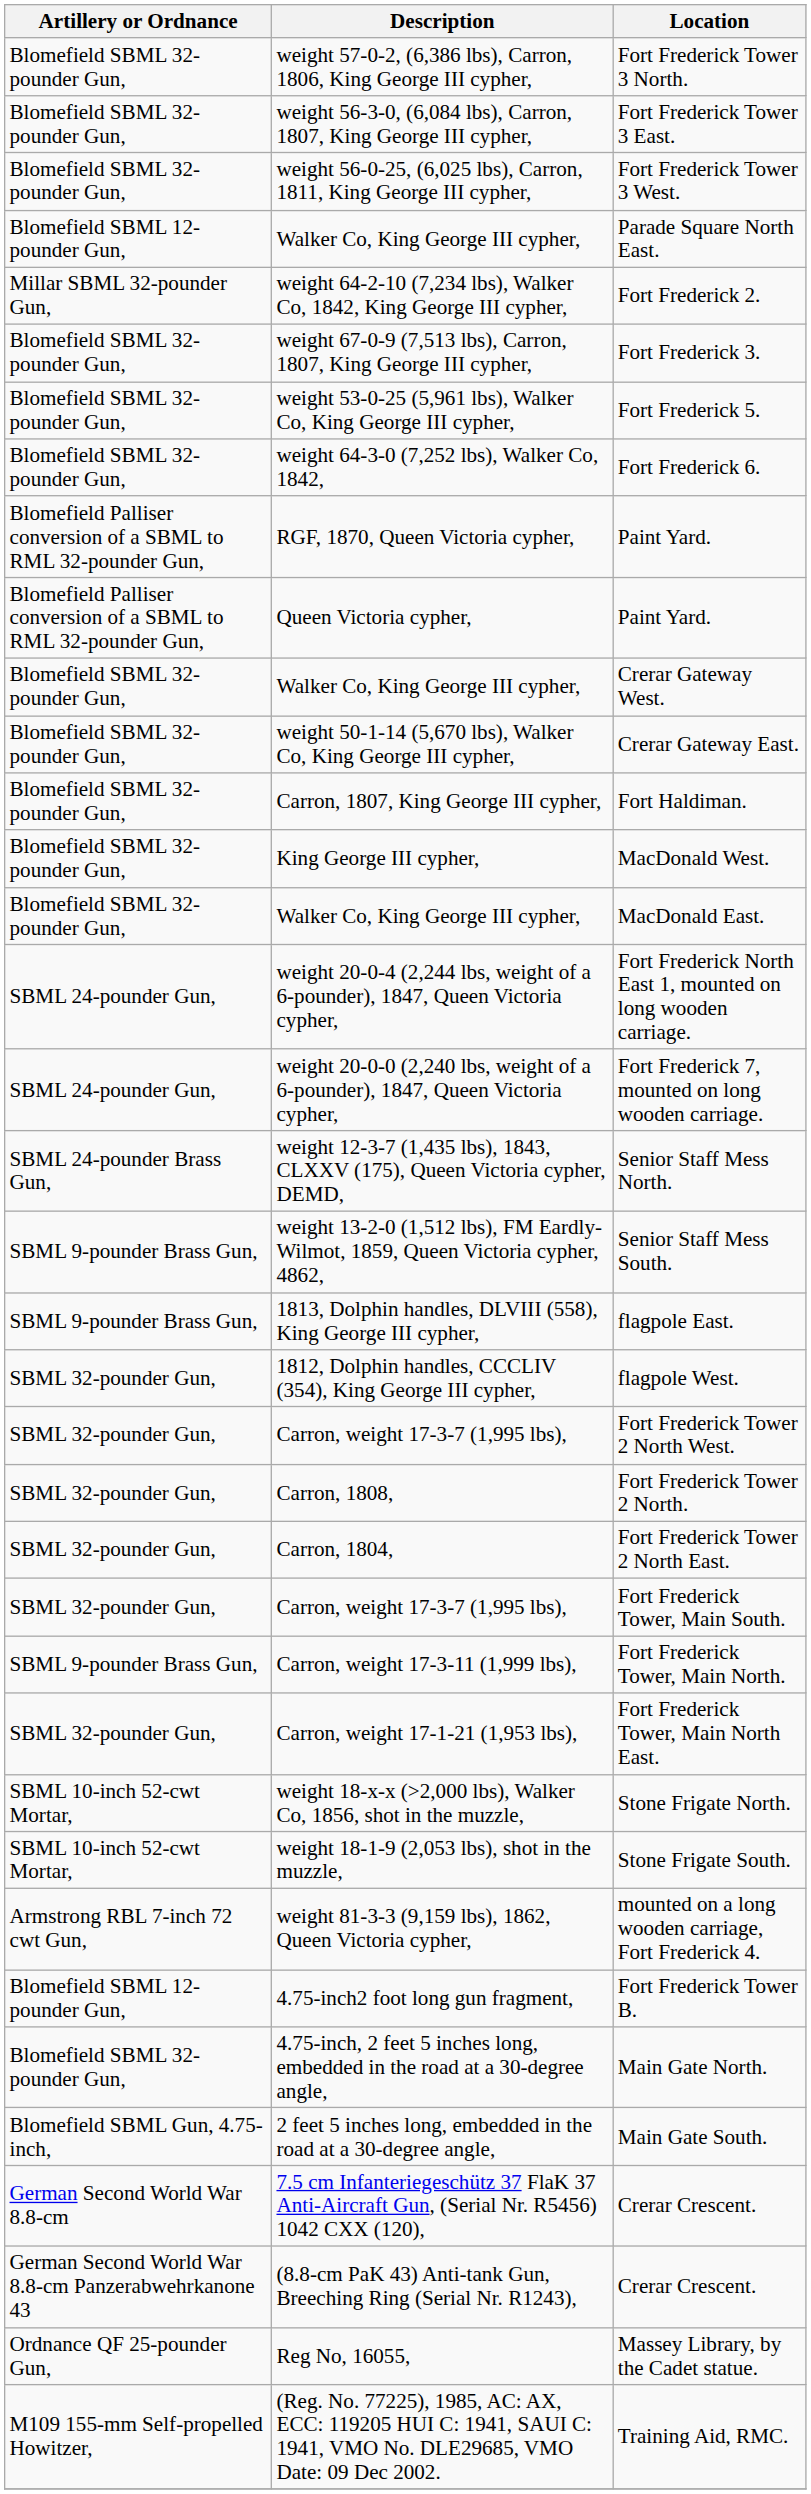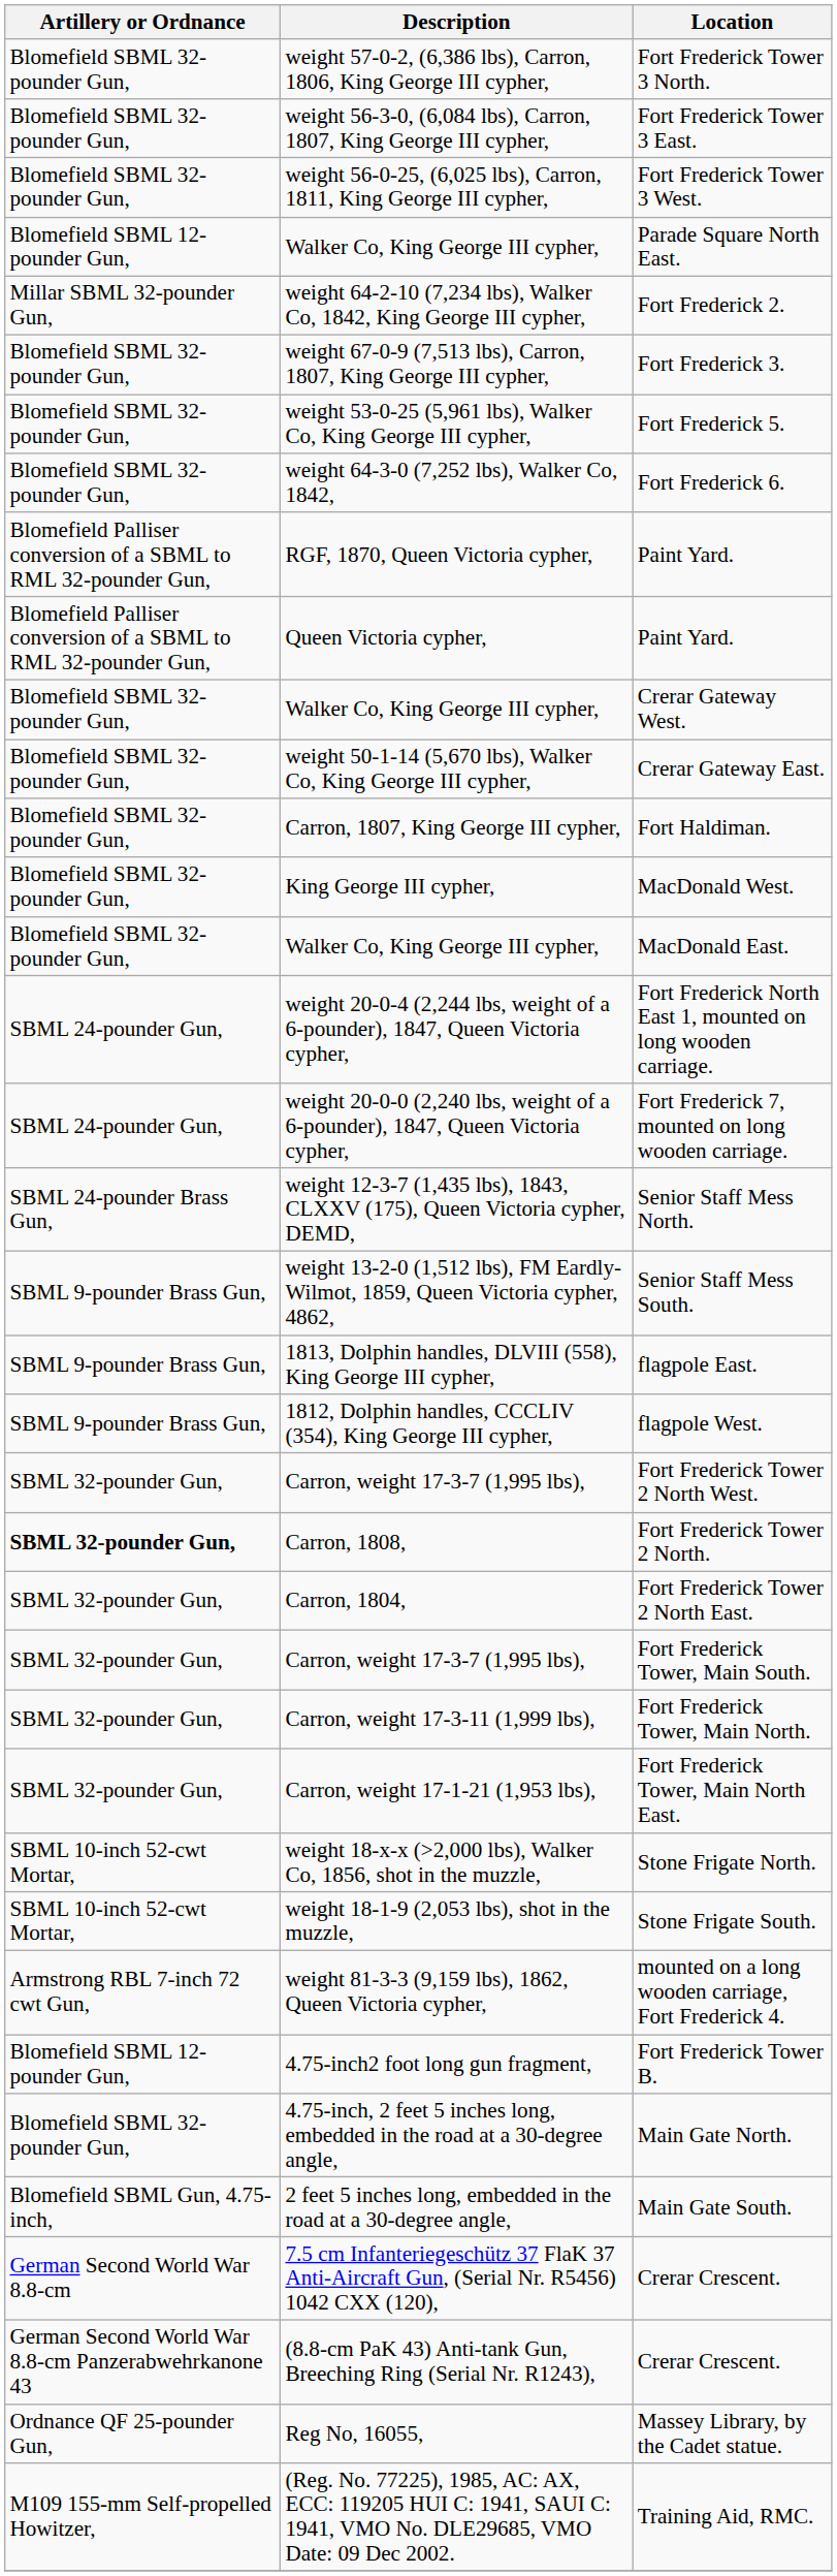 <table class="wikitable">
 <tr>
 <th>Artillery or Ordnance</th>
 <th>Description</th>
 <th>Location</th>
 </tr>
 <tr>
 <td>Blomefield SBML 32-pounder Gun,</td>
 <td>weight 57-0-2, (6,386 lbs), Carron, 1806, King George III cypher,</td>
 <td>Fort Frederick Tower 3 North.</td>
 </tr>
 <tr>
 <td>Blomefield SBML 32-pounder Gun,</td>
 <td>weight 56-3-0, (6,084 lbs), Carron, 1807, King George III cypher,</td>
 <td>Fort Frederick Tower 3 East.</td>
 </tr>
 <tr>
 <td>Blomefield SBML 32-pounder Gun,</td>
 <td>weight 56-0-25, (6,025 lbs), Carron, 1811, King George III cypher,</td>
 <td>Fort Frederick Tower 3 West.</td>
 </tr>
 <tr>
 <td>Blomefield SBML 12-pounder Gun,</td>
 <td>Walker Co, King George III cypher,</td>
 <td>Parade Square North East.</td>
 </tr>
 <tr>
 <td>Millar SBML 32-pounder Gun,</td>
 <td>weight 64-2-10 (7,234 lbs), Walker Co, 1842, King George III cypher,</td>
 <td>Fort Frederick 2.</td>
 </tr>
 <tr>
 <td>Blomefield SBML 32-pounder Gun,</td>
 <td>weight 67-0-9 (7,513 lbs), Carron, 1807, King George III cypher,</td>
 <td>Fort Frederick 3.</td>
 </tr>
 <tr>
 <td>Blomefield SBML 32-pounder Gun,</td>
 <td>weight 53-0-25 (5,961 lbs), Walker Co, King George III cypher,</td>
 <td>Fort Frederick 5.</td>
 </tr>
 <tr>
 <td>Blomefield SBML 32-pounder Gun,</td>
 <td>weight 64-3-0 (7,252 lbs), Walker Co, 1842,</td>
 <td>Fort Frederick 6.</td>
 </tr>
 <tr>
 <td>Blomefield Palliser conversion of a SBML to RML 32-pounder Gun,</td>
 <td>RGF, 1870, Queen Victoria cypher,</td>
 <td>Paint Yard.</td>
 </tr>
 <tr>
 <td>Blomefield Palliser conversion of a SBML to RML 32-pounder Gun,</td>
 <td>Queen Victoria cypher,</td>
 <td>Paint Yard.</td>
 </tr>
 <tr>
 <td>Blomefield SBML 32-pounder Gun,</td>
 <td>Walker Co, King George III cypher,</td>
 <td>Crerar Gateway West.</td>
 </tr>
 <tr>
 <td>Blomefield SBML 32-pounder Gun,</td>
 <td>weight 50-1-14 (5,670 lbs), Walker Co, King George III cypher,</td>
 <td>Crerar Gateway East.</td>
 </tr>
 <tr>
 <td>Blomefield SBML 32-pounder Gun,</td>
 <td>Carron, 1807, King George III cypher,</td>
 <td>Fort Haldiman.</td>
 </tr>
 <tr>
 <td>Blomefield SBML 32-pounder Gun,</td>
 <td>King George III cypher,</td>
 <td>MacDonald West.</td>
 </tr>
 <tr>
 <td>Blomefield SBML 32-pounder Gun,</td>
 <td>Walker Co, King George III cypher,</td>
 <td>MacDonald East.</td>
 </tr>
 <tr>
 <td>SBML 24-pounder Gun,</td>
 <td>weight 20-0-4 (2,244 lbs, weight of a 6-pounder), 1847, Queen Victoria cypher,</td>
 <td>Fort Frederick North East 1, mounted on long wooden carriage.</td>
 </tr>
 <tr>
 <td>SBML 24-pounder Gun,</td>
 <td>weight 20-0-0 (2,240 lbs, weight of a 6-pounder), 1847, Queen Victoria cypher,</td>
 <td>Fort Frederick 7, mounted on long wooden carriage.</td>
 </tr>
 <tr>
 <td>SBML 24-pounder Brass Gun,</td>
 <td>weight 12-3-7 (1,435 lbs), 1843, CLXXV (175), Queen Victoria cypher, DEMD,</td>
 <td>Senior Staff Mess North.</td>
 </tr>
 <tr>
 <td>SBML 9-pounder Brass Gun,</td>
 <td>weight 13-2-0 (1,512 lbs), FM Eardly-Wilmot, 1859, Queen Victoria cypher, 4862,</td>
 <td>Senior Staff Mess South.</td>
 </tr>
 <tr>
 <td>SBML 9-pounder Brass Gun,</td>
 <td>1813, Dolphin handles, DLVIII (558), King George III cypher,</td>
 <td>flagpole East.</td>
 </tr>
 <tr>
-<td>SBML 32-pounder Gun,</td>
+<td>SBML 9-pounder Brass Gun,</td>
 <td>1812, Dolphin handles, CCCLIV (354), King George III cypher,</td>
 <td>flagpole West.</td>
 </tr>
 <tr>
 <td>SBML 32-pounder Gun,</td>
 <td>Carron, weight 17-3-7 (1,995 lbs),</td>
 <td>Fort Frederick Tower 2 North West.</td>
 </tr>
 <tr>
-<td>SBML 32-pounder Gun,</td>
+<td><strong>SBML 32-pounder Gun,</strong></td>
 <td>Carron, 1808,</td>
 <td>Fort Frederick Tower 2 North.</td>
 </tr>
 <tr>
 <td>SBML 32-pounder Gun,</td>
 <td>Carron, 1804,</td>
 <td>Fort Frederick Tower 2 North East.</td>
 </tr>
 <tr>
 <td>SBML 32-pounder Gun,</td>
 <td>Carron, weight 17-3-7 (1,995 lbs),</td>
 <td>Fort Frederick Tower, Main South.</td>
 </tr>
 <tr>
-<td>SBML 9-pounder Brass Gun,</td>
+<td>SBML 32-pounder Gun,</td>
 <td>Carron, weight 17-3-11 (1,999 lbs),</td>
 <td>Fort Frederick Tower, Main North.</td>
 </tr>
 <tr>
 <td>SBML 32-pounder Gun,</td>
 <td>Carron, weight 17-1-21 (1,953 lbs),</td>
 <td>Fort Frederick Tower, Main North East.</td>
 </tr>
 <tr>
 <td>SBML 10-inch 52-cwt Mortar,</td>
 <td>weight 18-x-x (>2,000 lbs), Walker Co, 1856, shot in the muzzle,</td>
 <td>Stone Frigate  North.</td>
 </tr>
 <tr>
 <td>SBML 10-inch 52-cwt Mortar,</td>
 <td>weight 18-1-9 (2,053 lbs), shot in the muzzle,</td>
 <td>Stone Frigate  South.</td>
 </tr>
 <tr>
 <td>Armstrong RBL 7-inch 72 cwt Gun,</td>
 <td>weight 81-3-3 (9,159 lbs), 1862, Queen Victoria cypher,</td>
 <td>mounted on a long wooden carriage, Fort Frederick 4.</td>
 </tr>
 <tr>
 <td>Blomefield SBML 12-pounder Gun,</td>
 <td>4.75-inch2 foot long gun fragment,</td>
 <td>Fort Frederick Tower B.</td>
 </tr>
 <tr>
 <td>Blomefield SBML 32-pounder Gun,</td>
 <td>4.75-inch, 2 feet 5 inches long, embedded in the road at a 30-degree angle,</td>
 <td>Main Gate North.</td>
 </tr>
 <tr>
 <td>Blomefield SBML Gun, 4.75-inch,</td>
 <td>2 feet 5 inches long, embedded in the road at a 30-degree angle,</td>
 <td>Main Gate South.</td>
 </tr>
 <tr>
 <td><a href='#'>German</a> Second World War 8.8-cm</td>
 <td><a href='#'>7.5 cm Infanteriegeschütz 37</a> FlaK 37 <a href='#'>Anti-Aircraft Gun</a>, (Serial Nr. R5456) 1042 CXX (120),</td>
 <td>Crerar Crescent.</td>
 </tr>
 <tr>
 <td>German Second World War 8.8-cm Panzerabwehrkanone 43</td>
 <td>(8.8-cm PaK 43) Anti-tank Gun, Breeching Ring (Serial Nr. R1243),</td>
 <td>Crerar Crescent.</td>
 </tr>
 <tr>
 <td>Ordnance QF 25-pounder Gun,</td>
 <td>Reg No, 16055,</td>
 <td>Massey Library, by the Cadet statue.</td>
 </tr>
 <tr>
 <td>M109 155-mm Self-propelled Howitzer,</td>
 <td>(Reg. No. 77225), 1985, AC: AX, ECC: 119205 HUI C: 1941, SAUI C: 1941, VMO No. DLE29685, VMO Date: 09 Dec 2002.</td>
 <td>Training Aid, RMC.</td>
 </tr>
 <tr>
 </tr>
 </table>
